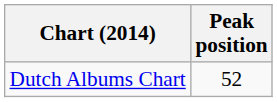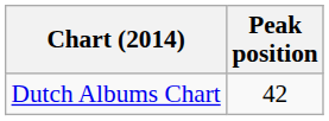 <table class="wikitable">
 <tr>
 <th style="text-align:center;">Chart (2014)</th>
 <th style="text-align:center;">Peak<br>position</th>
 </tr>
 <tr>
 <td align="left"><a href='#'>Dutch Albums Chart</a></td>
-<td style="text-align:center;">52</td>
+<td style="text-align:center;">42</td>
 </tr>
 </table>
